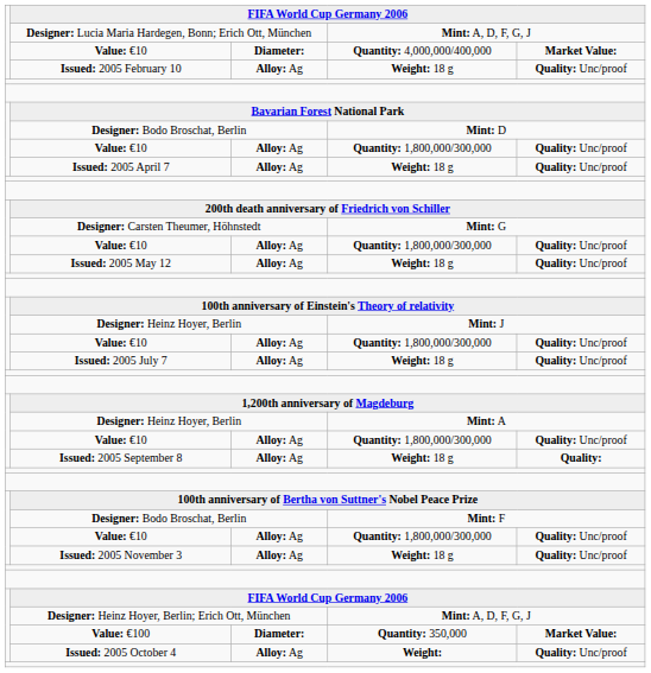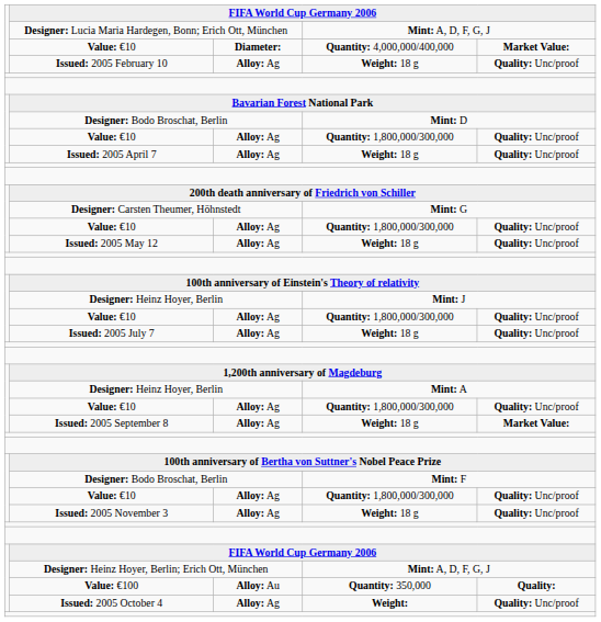 <table class="wikitable" style="width:100%;">
 <tr>
 <td rowspan="4"  style="white-space:nowrap; width:330px; text-align:center;"></td>
 <th colspan="4"  style="text-align:center; background:#eee;"><a href='#'>FIFA World Cup Germany 2006</a></th>
 </tr>
 <tr style="text-align:center;">
 <td colspan="2"  style="width:50%; "><strong>Designer:</strong> Lucia Maria Hardegen, Bonn; Erich Ott, München</td>
 <td colspan="2"  style="width:50%; "><strong>Mint:</strong> A, D, F, G, J</td>
 </tr>
 <tr>
 <td align=center><strong>Value:</strong> €10</td>
 <td align=center><strong>Diameter:</strong> </td>
 <td align=center><strong>Quantity:</strong> 4,000,000/400,000</td>
 <td align=center><strong>Market Value:</strong></td>
 </tr>
 <tr>
 <td align=center><strong>Issued:</strong> 2005 February 10</td>
 <td align=center><strong>Alloy:</strong> Ag</td>
 <td align=center><strong>Weight:</strong> 18 g</td>
 <td align=center><strong>Quality:</strong> Unc/proof</td>
 </tr>
 <tr>
 <td colspan="5" style="text-align:left;"></td>
 </tr>
 <tr>
 <td colspan="5" style="text-align:left;"> </td>
 </tr>
 <tr>
 <td rowspan="4"  style="white-space:nowrap; width:330px; text-align:center;"></td>
 <th colspan="4"  style="text-align:center; background:#eee;"><a href='#'>Bavarian Forest</a> National Park</th>
 </tr>
 <tr style="text-align:center;">
 <td colspan="2"  style="width:50%; "><strong>Designer:</strong> Bodo Broschat, Berlin</td>
 <td colspan="2"  style="width:50%; "><strong>Mint:</strong> D</td>
 </tr>
 <tr>
 <td align=center><strong>Value:</strong> €10</td>
 <td align=center><strong>Alloy:</strong> Ag</td>
 <td align=center><strong>Quantity:</strong> 1,800,000/300,000</td>
 <td align=center><strong>Quality:</strong> Unc/proof</td>
 </tr>
 <tr>
 <td align=center><strong>Issued:</strong> 2005 April 7</td>
 <td align=center><strong>Alloy:</strong> Ag</td>
 <td align=center><strong>Weight:</strong> 18 g</td>
 <td align=center><strong>Quality:</strong> Unc/proof</td>
 </tr>
 <tr>
 <td colspan="5" style="text-align:left;"></td>
 </tr>
 <tr>
 <td colspan="5" style="text-align:left;"> </td>
 </tr>
 <tr>
 <td rowspan="4"  style="white-space:nowrap; width:330px; text-align:center;"></td>
 <th colspan="4"  style="text-align:center; background:#eee;">200th death anniversary of <a href='#'>Friedrich von Schiller</a></th>
 </tr>
 <tr style="text-align:center;">
 <td colspan="2"  style="width:50%; "><strong>Designer:</strong> Carsten Theumer, Höhnstedt</td>
 <td colspan="2"  style="width:50%; "><strong>Mint:</strong> G</td>
 </tr>
 <tr>
 <td align=center><strong>Value:</strong> €10</td>
 <td align=center><strong>Alloy:</strong> Ag</td>
 <td align=center><strong>Quantity:</strong> 1,800,000/300,000</td>
 <td align=center><strong>Quality:</strong> Unc/proof</td>
 </tr>
 <tr>
 <td align=center><strong>Issued:</strong> 2005 May 12</td>
 <td align=center><strong>Alloy:</strong> Ag</td>
 <td align=center><strong>Weight:</strong> 18 g</td>
 <td align=center><strong>Quality:</strong> Unc/proof</td>
 </tr>
 <tr>
 <td colspan="5" style="text-align:left;"></td>
 </tr>
 <tr>
 <td colspan="5" style="text-align:left;"> </td>
 </tr>
 <tr>
 <td rowspan="4"  style="white-space:nowrap; width:330px; text-align:center;"></td>
 <th colspan="4"  style="text-align:center; background:#eee;">100th anniversary of Einstein's <a href='#'>Theory of relativity</a></th>
 </tr>
 <tr style="text-align:center;">
 <td colspan="2"  style="width:50%; "><strong>Designer:</strong> Heinz Hoyer, Berlin</td>
 <td colspan="2"  style="width:50%; "><strong>Mint:</strong> J</td>
 </tr>
 <tr>
 <td align=center><strong>Value:</strong> €10</td>
 <td align=center><strong>Alloy:</strong> Ag</td>
 <td align=center><strong>Quantity:</strong> 1,800,000/300,000</td>
 <td align=center><strong>Quality:</strong> Unc/proof</td>
 </tr>
 <tr>
 <td align=center><strong>Issued:</strong> 2005 July 7</td>
 <td align=center><strong>Alloy:</strong> Ag</td>
 <td align=center><strong>Weight:</strong> 18 g</td>
 <td align=center><strong>Quality:</strong> Unc/proof</td>
 </tr>
 <tr>
 <td colspan="5" style="text-align:left;"></td>
 </tr>
 <tr>
 <td colspan="5" style="text-align:left;"> </td>
 </tr>
 <tr>
 <td rowspan="4"  style="white-space:nowrap; width:330px; text-align:center;"></td>
 <th colspan="4"  style="text-align:center; background:#eee;">1,200th anniversary of <a href='#'>Magdeburg</a></th>
 </tr>
 <tr style="text-align:center;">
 <td colspan="2"  style="width:50%; "><strong>Designer:</strong> Heinz Hoyer, Berlin</td>
 <td colspan="2"  style="width:50%; "><strong>Mint:</strong> A</td>
 </tr>
 <tr>
 <td align=center><strong>Value:</strong> €10</td>
 <td align=center><strong>Alloy:</strong> Ag</td>
 <td align=center><strong>Quantity:</strong> 1,800,000/300,000</td>
 <td align=center><strong>Quality:</strong> Unc/proof</td>
 </tr>
 <tr>
 <td align=center><strong>Issued:</strong> 2005 September 8</td>
 <td align=center><strong>Alloy:</strong> Ag</td>
 <td align=center><strong>Weight:</strong> 18 g</td>
-<td align=center><strong>Quality:</strong></td>
+<td align=center><strong>Market Value:</strong></td>
 </tr>
 <tr>
 <td colspan="5" style="text-align:left;"></td>
 </tr>
 <tr>
 <td colspan="5" style="text-align:left;"> </td>
 </tr>
 <tr>
 <td rowspan="4"  style="white-space:nowrap; width:330px; text-align:center;"></td>
 <th colspan="4"  style="text-align:center; background:#eee;">100th anniversary of <a href='#'>Bertha von Suttner's</a> Nobel Peace Prize</th>
 </tr>
 <tr style="text-align:center;">
 <td colspan="2"  style="width:50%; "><strong>Designer:</strong> Bodo Broschat, Berlin</td>
 <td colspan="2"  style="width:50%; "><strong>Mint:</strong> F</td>
 </tr>
 <tr>
 <td align=center><strong>Value:</strong> €10</td>
 <td align=center><strong>Alloy:</strong> Ag</td>
 <td align=center><strong>Quantity:</strong> 1,800,000/300,000</td>
 <td align=center><strong>Quality:</strong> Unc/proof</td>
 </tr>
 <tr>
 <td align=center><strong>Issued:</strong> 2005 November 3</td>
 <td align=center><strong>Alloy:</strong> Ag</td>
 <td align=center><strong>Weight:</strong> 18 g</td>
 <td align=center><strong>Quality:</strong> Unc/proof</td>
 </tr>
 <tr>
 <td colspan="5" style="text-align:left;"></td>
 </tr>
 <tr>
 <td colspan="5" style="text-align:left;"> </td>
 </tr>
 <tr>
 <td rowspan="4"  style="white-space:nowrap; width:330px; text-align:center;"></td>
 <th colspan="4"  style="text-align:center; background:#eee;"><a href='#'>FIFA World Cup Germany 2006</a></th>
 </tr>
 <tr style="text-align:center;">
 <td colspan="2"  style="width:50%; "><strong>Designer:</strong> Heinz Hoyer, Berlin; Erich Ott, München</td>
 <td colspan="2"  style="width:50%; "><strong>Mint:</strong> A, D, F, G, J</td>
 </tr>
 <tr>
 <td align=center><strong>Value:</strong> €100</td>
-<td align=center><strong>Diameter:</strong> </td>
+<td align=center><strong>Alloy:</strong> Au</td>
 <td align=center><strong>Quantity:</strong> 350,000</td>
-<td align=center><strong>Market Value:</strong></td>
+<td align=center><strong>Quality:</strong></td>
 </tr>
 <tr>
 <td align=center><strong>Issued:</strong> 2005 October 4</td>
 <td align=center><strong>Alloy:</strong> Ag</td>
 <td align=center><strong>Weight:</strong> </td>
 <td align=center><strong>Quality:</strong> Unc/proof</td>
 </tr>
 <tr>
 <td colspan="5" style="text-align:left;"></td>
 </tr>
 </table>
